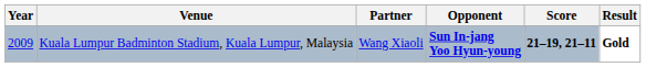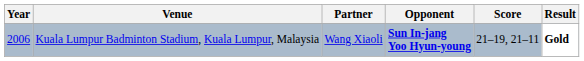 <table class="sortable wikitable" style="font-size: 90%;">
 <tr>
 <th>Year</th>
 <th>Venue</th>
 <th>Partner</th>
 <th>Opponent</th>
 <th>Score</th>
 <th>Result</th>
 </tr>
 <tr style="background:#AABBCC">
-<td align="center"><a href='#'>2009</a></td>
+<td align="center"><a href='#'>2006</a></td>
 <td align="left"><a href='#'>Kuala Lumpur Badminton Stadium</a>, <a href='#'>Kuala Lumpur</a>, Malaysia</td>
 <td align="left"> <a href='#'>Wang Xiaoli</a></td>
 <td align="left"><strong> <a href='#'>Sun In-jang</a><br> <a href='#'>Yoo Hyun-young</a></strong></td>
-<td align="left"><strong>21–19, 21–11</strong></td>
+<td align="left">21–19, 21–11</td>
 <td style="text-align:left; background:white"> <strong>Gold</strong></td>
 </tr>
 </table>
